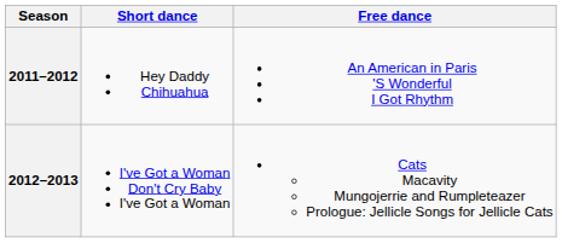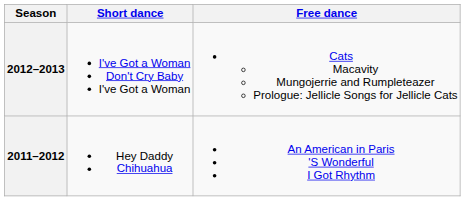 <table class=wikitable style=text-align:center>
 <tr>
 <th>Season</th>
 <th><a href='#'>Short dance</a></th>
 <th><a href='#'>Free dance</a></th>
 </tr>
 <tr>
+<th>2012–2013 <br> </th>
+<td><br><ul><li> <a href='#'>I've Got a Woman</a> <br></li><li> <a href='#'>Don't Cry Baby</a> <br></li><li> I've Got a Woman <br></li></ul></td>
+<td><br><ul><li><a href='#'>Cats</a> <br><ul><li>Macavity</li><li>Mungojerrie and Rumpleteazer</li><li>Prologue: Jellicle Songs for Jellicle Cats</li></ul></li></ul></td>
+</tr>
+<tr>
 <th>2011–2012 <br> </th>
 <td><br><ul><li> Hey Daddy <br></li><li> <a href='#'>Chihuahua</a> <br></li></ul></td>
 <td><br><ul><li><a href='#'>An American in Paris</a> <br></li><li><a href='#'>'S Wonderful</a> <br></li><li><a href='#'>I Got Rhythm</a> <br></li></ul></td>
 </tr>
-<tr>
-<th>2012–2013 <br> </th>
-<td><br><ul><li> <a href='#'>I've Got a Woman</a> <br></li><li> <a href='#'>Don't Cry Baby</a> <br></li><li> I've Got a Woman <br></li></ul></td>
-<td><br><ul><li><a href='#'>Cats</a> <br><ul><li>Macavity</li><li>Mungojerrie and Rumpleteazer</li><li>Prologue: Jellicle Songs for Jellicle Cats</li></ul></li></ul></td>
-</tr>
 </table>
